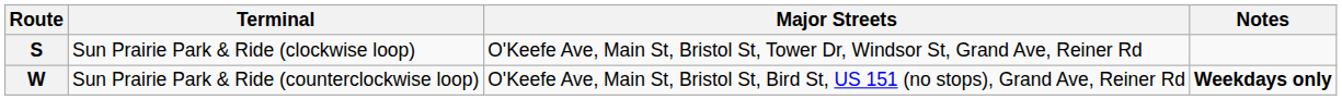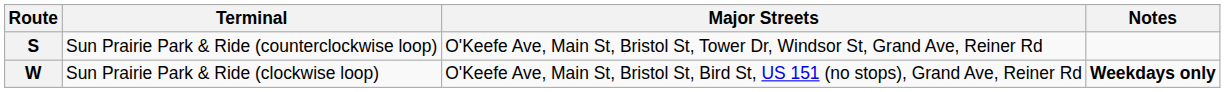 <table class="wikitable">
 <tr>
 <th>Route</th>
 <th colspan=1>Terminal</th>
 <th>Major Streets</th>
 <th>Notes</th>
 </tr>
 <tr>
 <th rowspan="1">S</th>
-<td>Sun Prairie Park & Ride (clockwise loop)</td>
+<td>Sun Prairie Park & Ride (counterclockwise loop)</td>
 <td>O'Keefe Ave, Main St, Bristol St, Tower Dr, Windsor St, Grand Ave, Reiner Rd</td>
 <td></td>
 </tr>
 <tr>
 <th rowspan="1">W</th>
-<td>Sun Prairie Park & Ride (counterclockwise loop)</td>
+<td>Sun Prairie Park & Ride (clockwise loop)</td>
 <td>O'Keefe Ave, Main St, Bristol St, Bird St, <a href='#'>US 151</a> (no stops), Grand Ave, Reiner Rd</td>
 <td><strong>Weekdays only</strong></td>
 </tr>
 </table>
